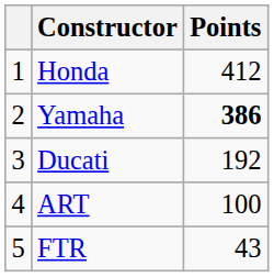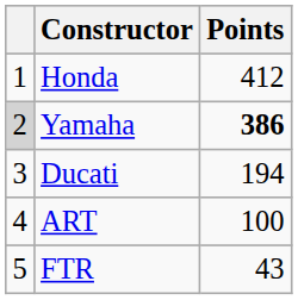 <table class="wikitable" style="font-size: 95%;">
 <tr>
 <th></th>
 <th>Constructor</th>
 <th>Points</th>
 </tr>
 <tr>
 <td align=center>1</td>
 <td> <a href='#'>Honda</a></td>
 <td align=right>412</td>
 </tr>
 <tr>
-<td align=center>2</td>
+<td align=center style="background: lightgrey;">2</td>
 <td> <a href='#'>Yamaha</a></td>
 <td align=right><strong>386</strong></td>
 </tr>
 <tr>
 <td align=center>3</td>
 <td> <a href='#'>Ducati</a></td>
-<td align=right>192</td>
+<td align=right>194</td>
 </tr>
 <tr>
 <td align=center>4</td>
 <td> <a href='#'>ART</a></td>
 <td align=right>100</td>
 </tr>
 <tr>
 <td align=center>5</td>
 <td> <a href='#'>FTR</a></td>
 <td align=right>43</td>
 </tr>
 </table>
